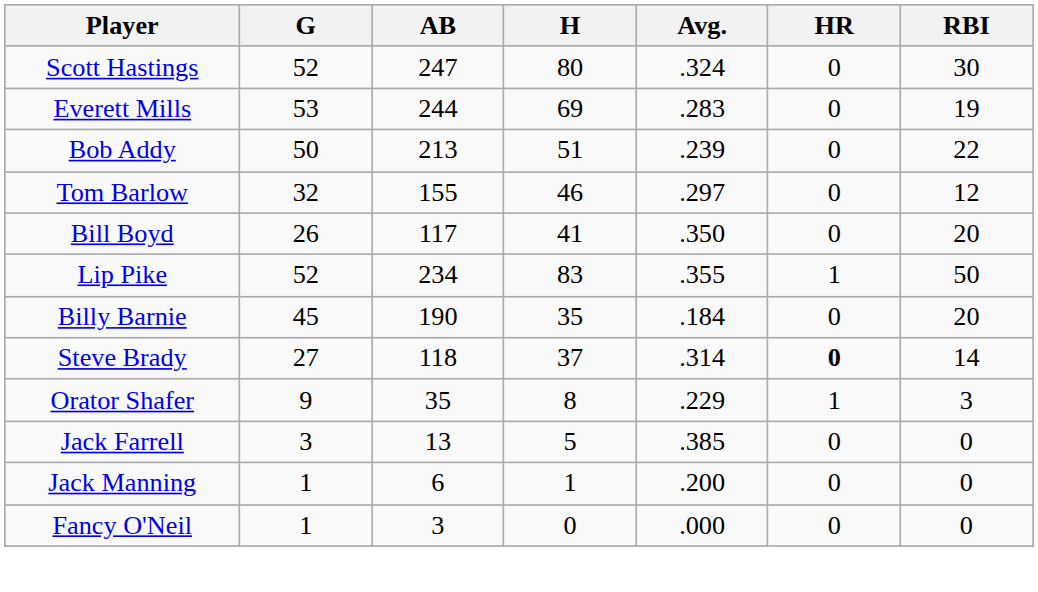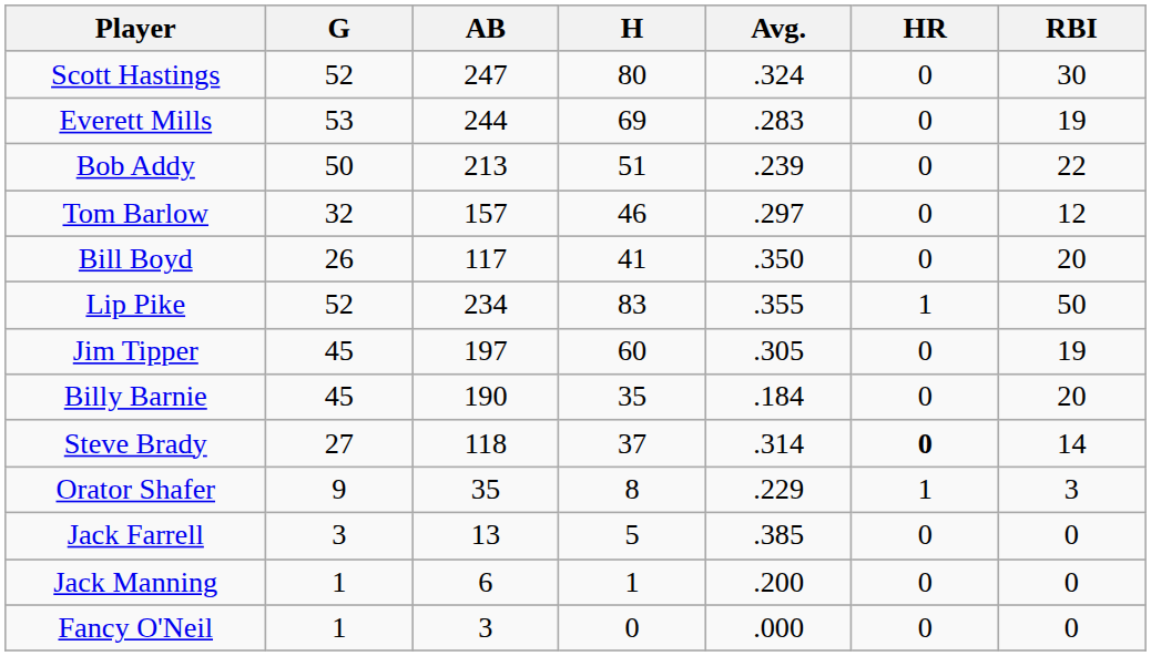 <table class="wikitable sortable">
 <tr>
 <th bgcolor="#DDDDFF" width="16%">Player</th>
 <th bgcolor="#DDDDFF" width="9%">G</th>
 <th bgcolor="#DDDDFF" width="9%">AB</th>
 <th bgcolor="#DDDDFF" width="9%">H</th>
 <th bgcolor="#DDDDFF" width="9%">Avg.</th>
 <th bgcolor="#DDDDFF" width="9%">HR</th>
 <th bgcolor="#DDDDFF" width="9%">RBI</th>
 </tr>
 <tr align=center>
 <td><a href='#'>Scott Hastings</a></td>
 <td>52</td>
 <td>247</td>
 <td>80</td>
 <td>.324</td>
 <td>0</td>
 <td>30</td>
 </tr>
 <tr align=center>
 <td><a href='#'>Everett Mills</a></td>
 <td>53</td>
 <td>244</td>
 <td>69</td>
 <td>.283</td>
 <td>0</td>
 <td>19</td>
 </tr>
 <tr align=center>
 <td><a href='#'>Bob Addy</a></td>
 <td>50</td>
 <td>213</td>
 <td>51</td>
 <td>.239</td>
 <td>0</td>
 <td>22</td>
 </tr>
 <tr align=center>
 <td><a href='#'>Tom Barlow</a></td>
 <td>32</td>
-<td>155</td>
+<td>157</td>
 <td>46</td>
 <td>.297</td>
 <td>0</td>
 <td>12</td>
 </tr>
 <tr align=center>
 <td><a href='#'>Bill Boyd</a></td>
 <td>26</td>
 <td>117</td>
 <td>41</td>
 <td>.350</td>
 <td>0</td>
 <td>20</td>
 </tr>
 <tr align=center>
 <td><a href='#'>Lip Pike</a></td>
 <td>52</td>
 <td>234</td>
 <td>83</td>
 <td>.355</td>
 <td>1</td>
 <td>50</td>
+</tr>
+<tr align=center>
+<td><a href='#'>Jim Tipper</a></td>
+<td>45</td>
+<td>197</td>
+<td>60</td>
+<td>.305</td>
+<td>0</td>
+<td>19</td>
 </tr>
 <tr align=center>
 <td><a href='#'>Billy Barnie</a></td>
 <td>45</td>
 <td>190</td>
 <td>35</td>
 <td>.184</td>
 <td>0</td>
 <td>20</td>
 </tr>
 <tr align=center>
 <td><a href='#'>Steve Brady</a></td>
 <td>27</td>
 <td>118</td>
 <td>37</td>
 <td>.314</td>
 <td><strong>0</strong></td>
 <td>14</td>
 </tr>
 <tr align=center>
 <td><a href='#'>Orator Shafer</a></td>
 <td>9</td>
 <td>35</td>
 <td>8</td>
 <td>.229</td>
 <td>1</td>
 <td>3</td>
 </tr>
 <tr align=center>
 <td><a href='#'>Jack Farrell</a></td>
 <td>3</td>
 <td>13</td>
 <td>5</td>
 <td>.385</td>
 <td>0</td>
 <td>0</td>
 </tr>
 <tr align = Center>
 <td><a href='#'>Jack Manning</a></td>
 <td>1</td>
 <td>6</td>
 <td>1</td>
 <td>.200</td>
 <td>0</td>
 <td>0</td>
 </tr>
 <tr align=center>
 <td><a href='#'>Fancy O'Neil</a></td>
 <td>1</td>
 <td>3</td>
 <td>0</td>
 <td>.000</td>
 <td>0</td>
 <td>0</td>
 </tr>
 </table>
